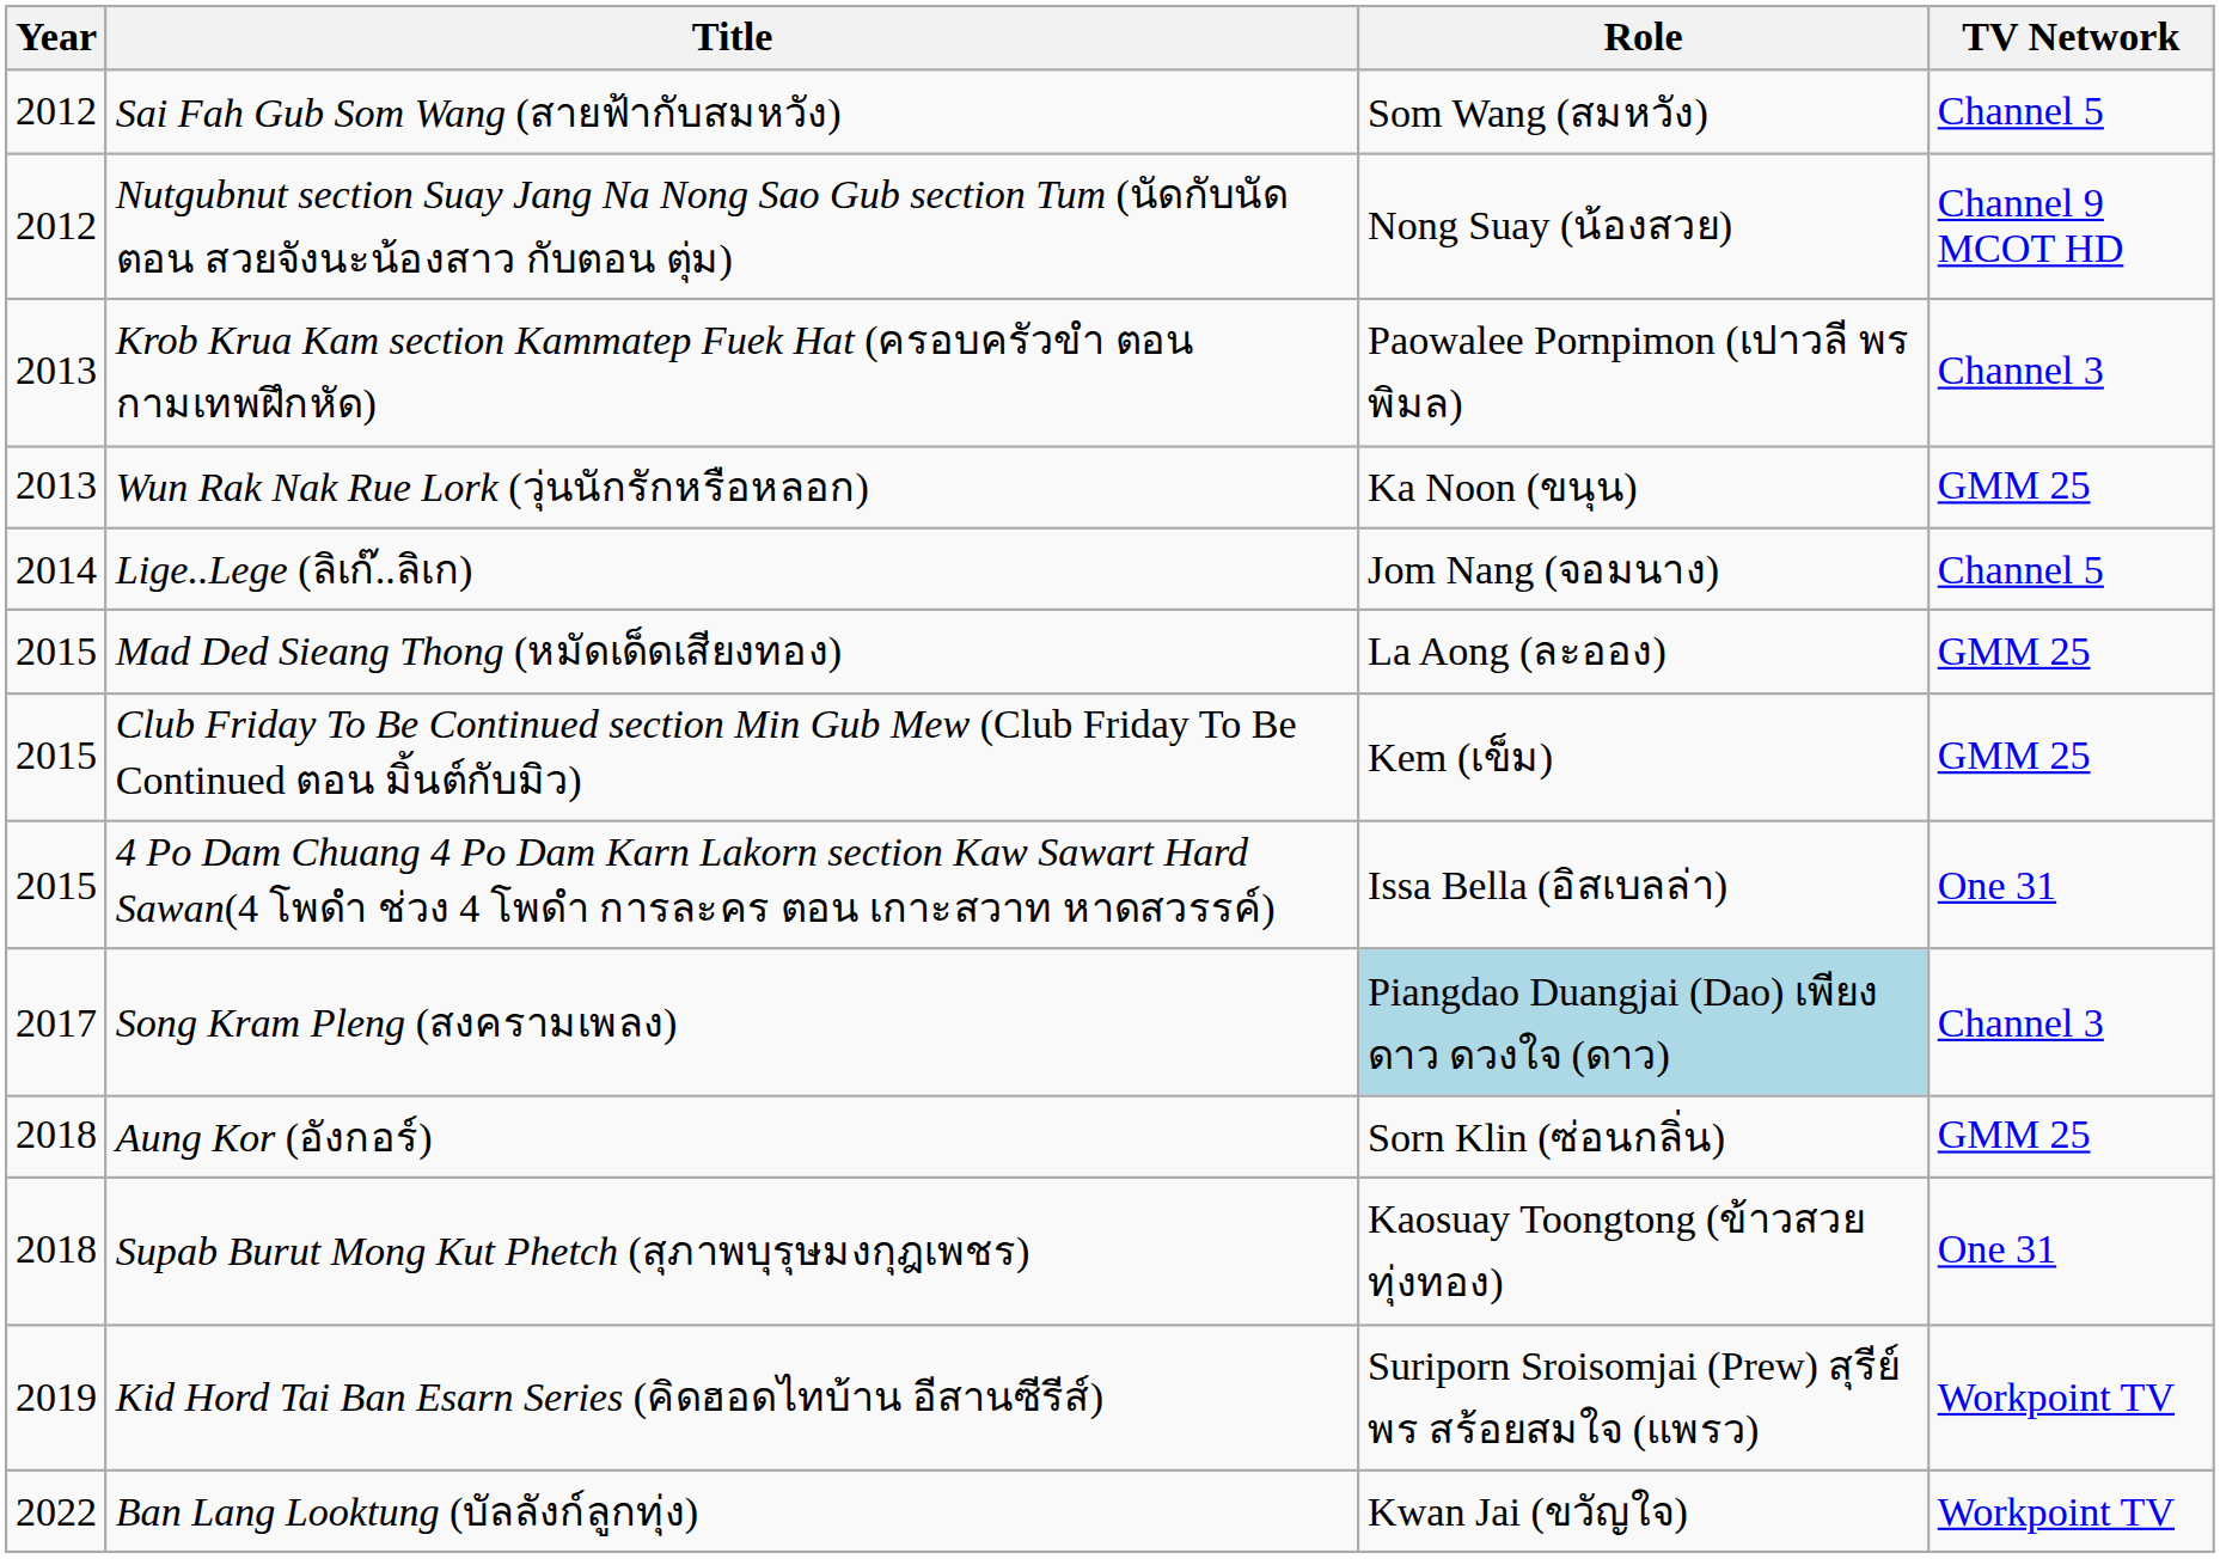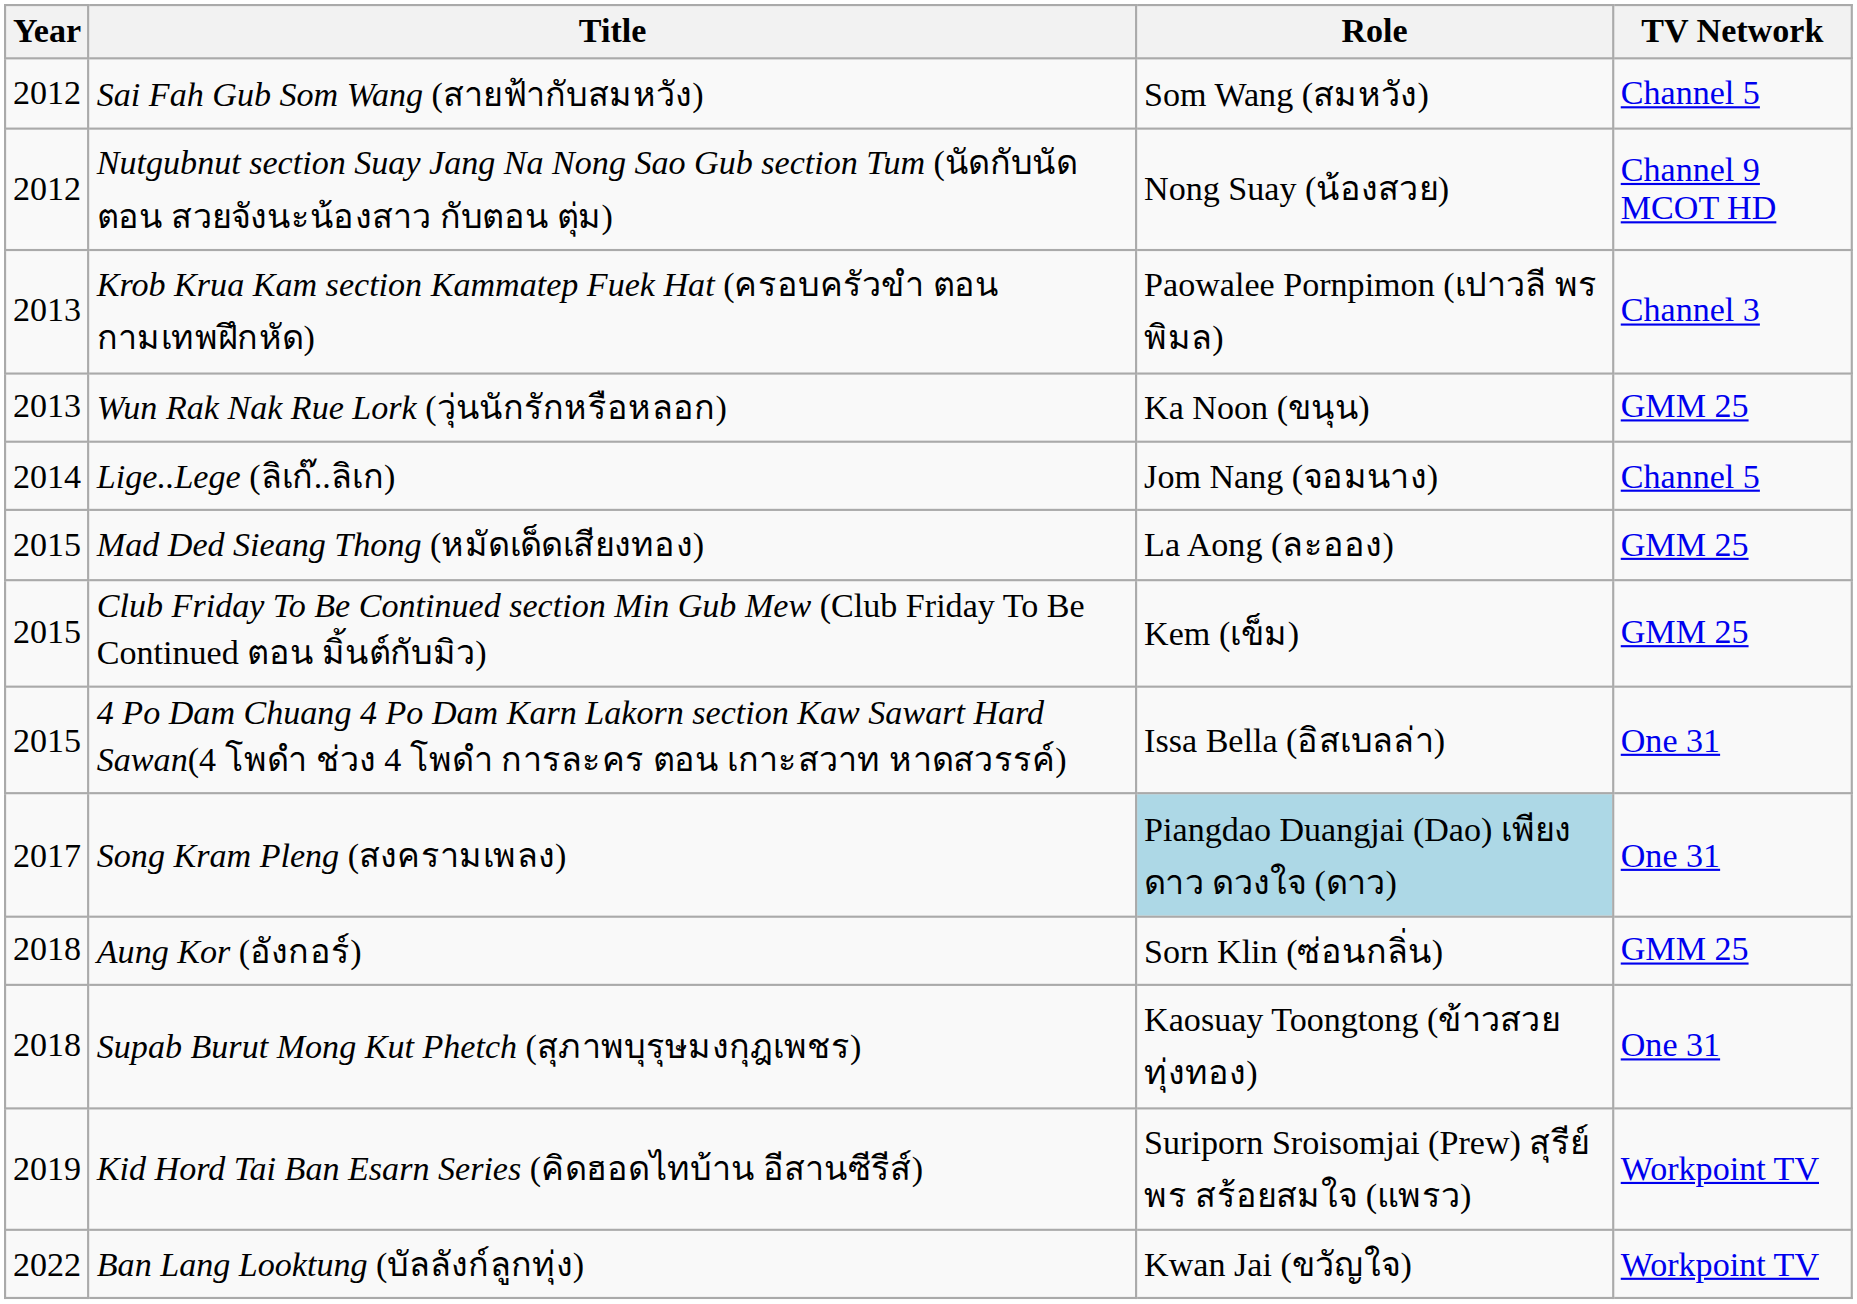 <table class="wikitable">
 <tr>
 <th>Year</th>
 <th>Title</th>
 <th>Role</th>
 <th>TV Network</th>
 </tr>
 <tr>
 <td>2012</td>
 <td><em>Sai Fah Gub Som Wang</em> (สายฟ้ากับสมหวัง)</td>
 <td>Som Wang (สมหวัง)</td>
 <td><a href='#'>Channel 5</a></td>
 </tr>
 <tr>
 <td>2012</td>
 <td><em>Nutgubnut section Suay Jang Na Nong Sao Gub section Tum</em> (นัดกับนัด ตอน สวยจังนะน้องสาว กับตอน ตุ่ม)</td>
 <td>Nong Suay (น้องสวย)</td>
 <td><a href='#'>Channel 9 MCOT HD</a></td>
 </tr>
 <tr>
 <td>2013</td>
 <td><em>Krob Krua Kam section Kammatep Fuek Hat</em> (ครอบครัวขำ ตอน กามเทพฝึกหัด)</td>
 <td>Paowalee Pornpimon (เปาวลี พรพิมล)</td>
 <td><a href='#'>Channel 3</a></td>
 </tr>
 <tr>
 <td>2013</td>
 <td><em>Wun Rak Nak Rue Lork</em> (วุ่นนักรักหรือหลอก)</td>
 <td>Ka Noon (ขนุน)</td>
 <td><a href='#'>GMM 25</a></td>
 </tr>
 <tr>
 <td>2014</td>
 <td><em>Lige..Lege</em> (ลิเก๊..ลิเก)</td>
 <td>Jom Nang (จอมนาง)</td>
 <td><a href='#'>Channel 5</a></td>
 </tr>
 <tr>
 <td>2015</td>
 <td><em>Mad Ded Sieang Thong</em> (หมัดเด็ดเสียงทอง)</td>
 <td>La Aong (ละออง)</td>
 <td><a href='#'>GMM 25</a></td>
 </tr>
 <tr>
 <td>2015</td>
 <td><em>Club Friday To Be Continued section Min Gub Mew</em> (Club Friday To Be Continued ตอน มิ้นต์กับมิว)</td>
 <td>Kem (เข็ม)</td>
 <td><a href='#'>GMM 25</a></td>
 </tr>
 <tr>
 <td>2015</td>
 <td><em>4 Po Dam Chuang 4 Po Dam Karn Lakorn section Kaw Sawart Hard Sawan</em>(4 โพดำ ช่วง 4 โพดำ การละคร ตอน เกาะสวาท หาดสวรรค์)</td>
 <td>Issa Bella (อิสเบลล่า)</td>
 <td><a href='#'>One 31</a></td>
 </tr>
 <tr>
 <td>2017</td>
 <td><em>Song Kram Pleng</em> (สงครามเพลง)</td>
 <td style="background: lightblue;">Piangdao Duangjai (Dao) เพียงดาว ดวงใจ (ดาว)</td>
-<td><a href='#'>Channel 3</a></td>
+<td><a href='#'>One 31</a></td>
 </tr>
 <tr>
 <td>2018</td>
 <td><em>Aung Kor</em> (อังกอร์)</td>
 <td>Sorn Klin (ซ่อนกลิ่น)</td>
 <td><a href='#'>GMM 25</a></td>
 </tr>
 <tr>
 <td>2018</td>
 <td><em>Supab Burut Mong Kut Phetch</em> (สุภาพบุรุษมงกุฎเพชร)</td>
 <td>Kaosuay Toongtong (ข้าวสวย ทุ่งทอง)</td>
 <td><a href='#'>One 31</a></td>
 </tr>
 <tr>
 <td>2019</td>
 <td><em>Kid Hord Tai Ban Esarn Series</em> (คิดฮอดไทบ้าน อีสานซีรีส์)</td>
 <td>Suriporn Sroisomjai (Prew) สุรีย์พร สร้อยสมใจ (แพรว)</td>
 <td><a href='#'>Workpoint TV</a></td>
 </tr>
 <tr>
 <td>2022</td>
 <td><em>Ban Lang Looktung</em> (บัลลังก์ลูกทุ่ง)</td>
 <td>Kwan Jai (ขวัญใจ)</td>
 <td><a href='#'>Workpoint TV</a></td>
 </tr>
 </table>
